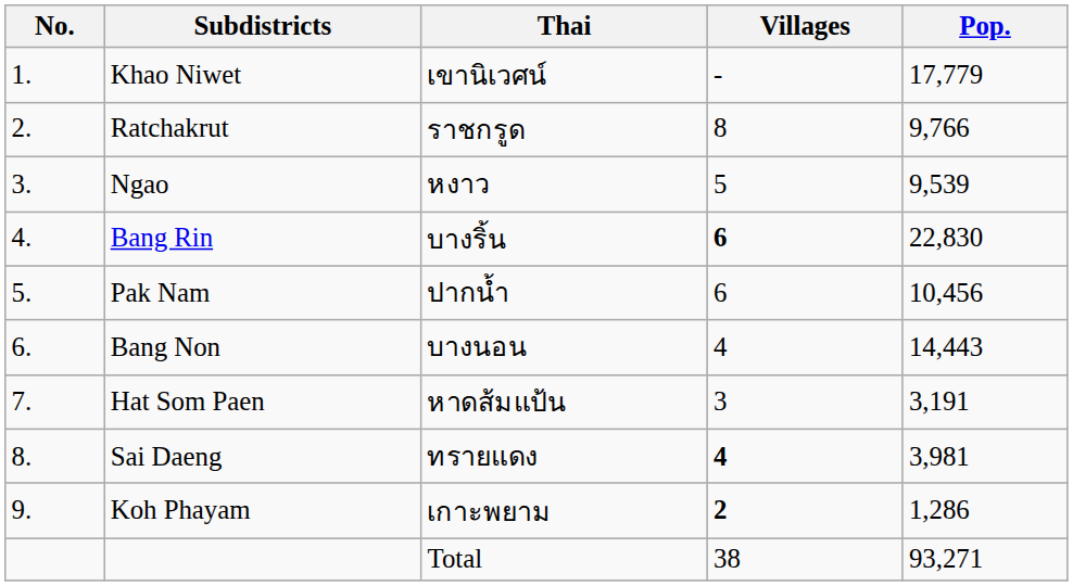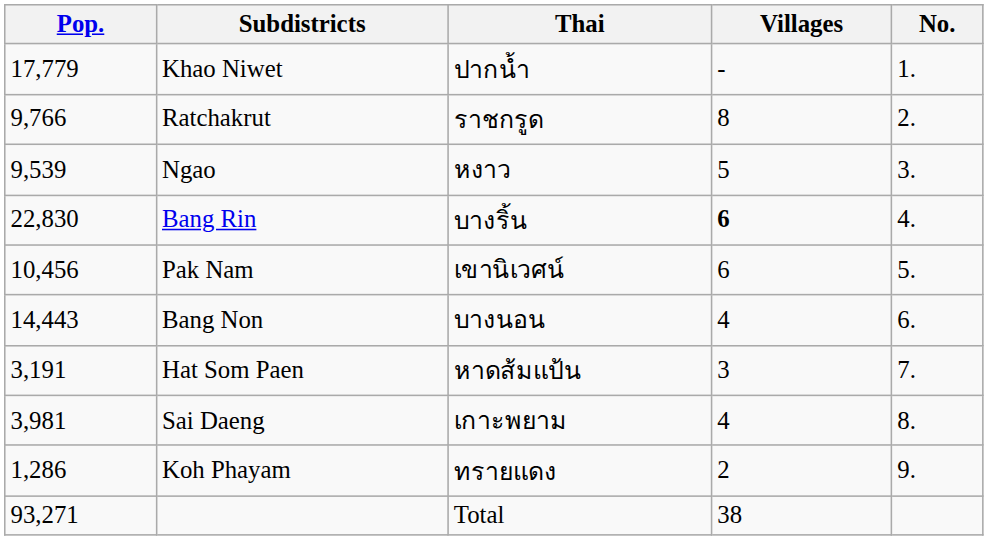 <table class="wikitable" style="width:50%;">
 <tr>
-<th>No.</th>
+<th><a href='#'>Pop.</a></th>
 <th>Subdistricts</th>
 <th>Thai</th>
 <th>Villages</th>
-<th><a href='#'>Pop.</a></th>
+<th>No.</th>
 </tr>
 <tr>
+<td>17,779</td>
+<td>Khao Niwet</td>
+<td>ปากน้ำ</td>
+<td>-</td>
 <td>1.</td>
-<td>Khao Niwet</td>
-<td>เขานิเวศน์</td>
-<td>-</td>
-<td>17,779</td>
 </tr>
 <tr>
-<td>2.</td>
+<td>9,766</td>
 <td>Ratchakrut</td>
 <td>ราชกรูด</td>
 <td>8</td>
-<td>9,766</td>
+<td>2.</td>
 </tr>
 <tr>
-<td>3.</td>
+<td>9,539</td>
 <td>Ngao</td>
 <td>หงาว</td>
 <td>5</td>
-<td>9,539</td>
+<td>3.</td>
 </tr>
 <tr>
-<td>4.</td>
+<td>22,830</td>
 <td><a href='#'>Bang Rin</a></td>
 <td>บางริ้น</td>
 <td><strong>6</strong></td>
-<td>22,830</td>
+<td>4.</td>
 </tr>
 <tr>
+<td>10,456</td>
+<td>Pak Nam</td>
+<td>เขานิเวศน์</td>
+<td>6</td>
 <td>5.</td>
-<td>Pak Nam</td>
-<td>ปากน้ำ</td>
-<td>6</td>
-<td>10,456</td>
 </tr>
 <tr>
-<td>6.</td>
+<td>14,443</td>
 <td>Bang Non</td>
 <td>บางนอน</td>
 <td>4</td>
-<td>14,443</td>
+<td>6.</td>
 </tr>
 <tr>
-<td>7.</td>
+<td>3,191</td>
 <td>Hat Som Paen</td>
 <td>หาดส้มแป้น</td>
 <td>3</td>
-<td>3,191</td>
+<td>7.</td>
 </tr>
 <tr>
+<td>3,981</td>
+<td>Sai Daeng</td>
+<td>เกาะพยาม</td>
+<td>4</td>
 <td>8.</td>
-<td>Sai Daeng</td>
-<td>ทรายแดง</td>
-<td><strong>4</strong></td>
-<td>3,981</td>
 </tr>
 <tr>
+<td>1,286</td>
+<td>Koh Phayam</td>
+<td>ทรายแดง</td>
+<td>2</td>
 <td>9.</td>
-<td>Koh Phayam</td>
-<td>เกาะพยาม</td>
-<td><strong>2</strong></td>
-<td>1,286</td>
 </tr>
 <tr>
-<td></td>
+<td>93,271</td>
 <td></td>
 <td>Total</td>
 <td>38</td>
-<td>93,271</td>
+<td></td>
 </tr>
 </table>
